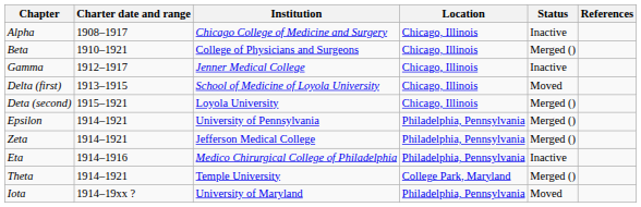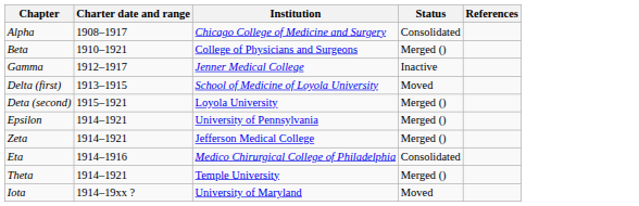 <table class="wikitable sortable">
 <tr>
 <th>Chapter</th>
 <th>Charter date and range</th>
 <th>Institution</th>
-<th>Location</th>
 <th>Status</th>
 <th>References</th>
 </tr>
 <tr>
 <td><em>Alpha</em></td>
 <td>1908–1917</td>
 <td><em><a href='#'>Chicago College of Medicine and Surgery</a></em></td>
-<td><a href='#'>Chicago, Illinois</a></td>
-<td>Inactive</td>
+<td>Consolidated</td>
 <td></td>
 </tr>
 <tr>
 <td><em>Beta</em></td>
 <td>1910–1921</td>
 <td><a href='#'>College of Physicians and Surgeons</a></td>
-<td><a href='#'>Chicago, Illinois</a></td>
 <td>Merged (<strong></strong>)</td>
 <td></td>
 </tr>
 <tr>
 <td><em>Gamma</em></td>
 <td>1912–1917</td>
 <td><em><a href='#'>Jenner Medical College</a></em></td>
-<td><a href='#'>Chicago, Illinois</a></td>
 <td>Inactive</td>
 <td></td>
 </tr>
 <tr>
 <td><em>Delta (first)</em></td>
 <td>1913–1915</td>
 <td><em><a href='#'>School of Medicine of Loyola University</a></em></td>
-<td><a href='#'>Chicago, Illinois</a></td>
 <td>Moved</td>
 <td></td>
 </tr>
 <tr>
 <td><em>Deta (second)</em></td>
 <td>1915–1921</td>
 <td><a href='#'>Loyola University</a></td>
-<td><a href='#'>Chicago, Illinois</a></td>
 <td>Merged (<strong></strong>)</td>
 <td></td>
 </tr>
 <tr>
 <td><em>Epsilon</em></td>
 <td>1914–1921</td>
 <td><a href='#'>University of Pennsylvania</a></td>
-<td><a href='#'>Philadelphia, Pennsylvania</a></td>
 <td>Merged (<strong></strong>)</td>
 <td></td>
 </tr>
 <tr>
 <td><em>Zeta</em></td>
 <td>1914–1921</td>
 <td><a href='#'>Jefferson Medical College</a></td>
-<td><a href='#'>Philadelphia, Pennsylvania</a></td>
 <td>Merged (<strong></strong>)</td>
 <td></td>
 </tr>
 <tr>
 <td><em>Eta</em></td>
 <td>1914–1916</td>
 <td><a href='#'><em>Medico Chirurgical College of Philadelphia</em></a></td>
-<td><a href='#'>Philadelphia, Pennsylvania</a></td>
-<td>Inactive</td>
+<td>Consolidated</td>
 <td></td>
 </tr>
 <tr>
 <td><em>Theta</em></td>
 <td>1914–1921</td>
 <td><a href='#'>Temple University</a></td>
-<td><a href='#'>College Park, Maryland</a></td>
 <td>Merged (<strong></strong>)</td>
 <td></td>
 </tr>
 <tr>
 <td><em>Iota</em></td>
 <td>1914–19xx ?</td>
 <td><a href='#'>University of Maryland</a></td>
-<td><a href='#'>Philadelphia, Pennsylvania</a></td>
 <td>Moved</td>
 <td></td>
 </tr>
 </table>
